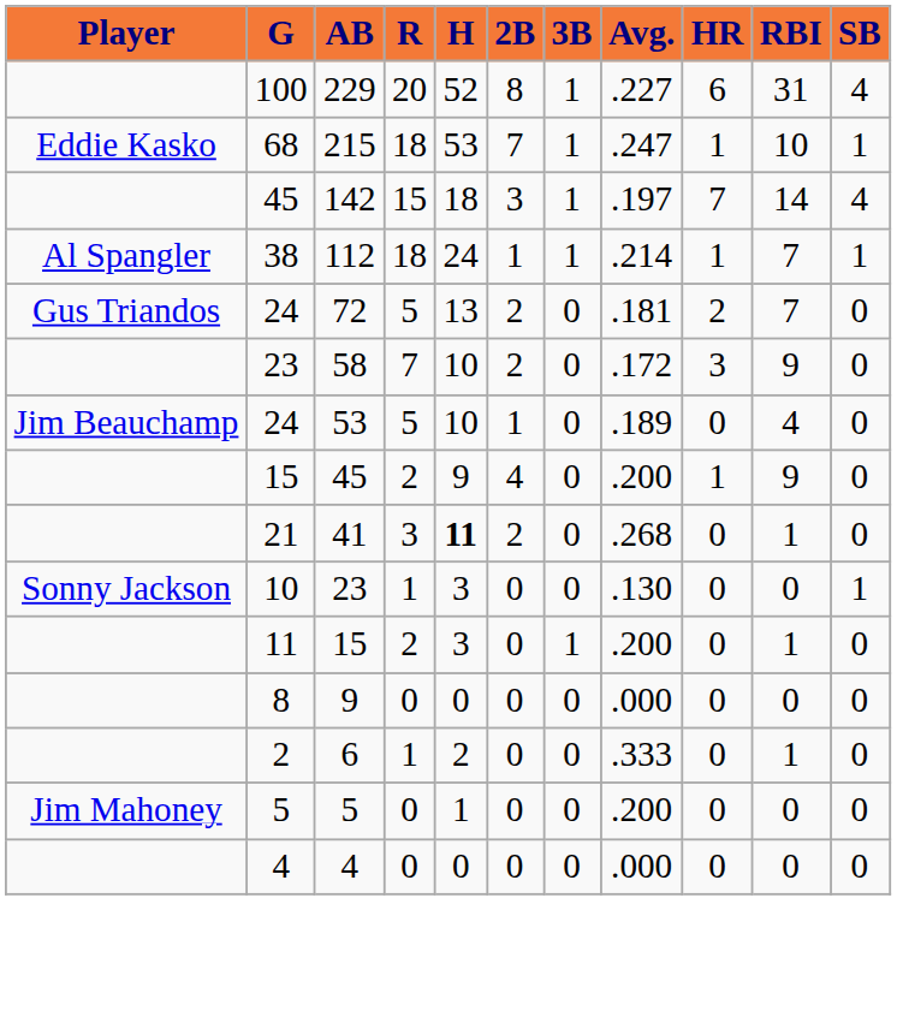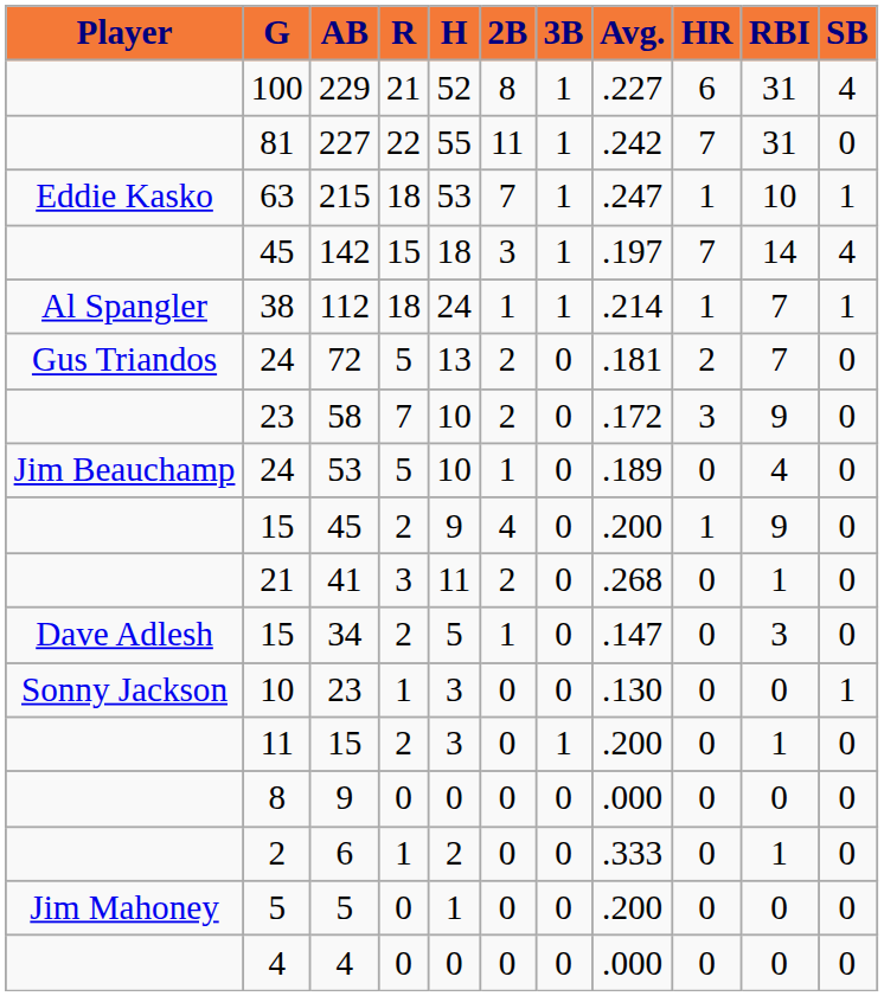 <table class="wikitable sortable">
 <tr>
 <th style="background:#f47937; color:#000080">Player</th>
 <th style="background:#f47937; color:#000080">G</th>
 <th style="background:#f47937; color:#000080">AB</th>
 <th style="background:#f47937; color:#000080">R</th>
 <th style="background:#f47937; color:#000080">H</th>
 <th style="background:#f47937; color:#000080">2B</th>
 <th style="background:#f47937; color:#000080">3B</th>
 <th style="background:#f47937; color:#000080">Avg.</th>
 <th style="background:#f47937; color:#000080">HR</th>
 <th style="background:#f47937; color:#000080">RBI</th>
 <th style="background:#f47937; color:#000080">SB</th>
 </tr>
 <tr align="center">
 <td></td>
 <td>100</td>
 <td>229</td>
-<td>20</td>
+<td>21</td>
 <td>52</td>
 <td>8</td>
 <td>1</td>
 <td>.227</td>
 <td>6</td>
 <td>31</td>
 <td>4</td>
 </tr>
 <tr align="center">
+<td></td>
+<td>81</td>
+<td>227</td>
+<td>22</td>
+<td>55</td>
+<td>11</td>
+<td>1</td>
+<td>.242</td>
+<td>7</td>
+<td>31</td>
+<td>0</td>
+</tr>
+<tr align="center">
 <td><a href='#'>Eddie Kasko</a></td>
-<td>68</td>
+<td>63</td>
 <td>215</td>
 <td>18</td>
 <td>53</td>
 <td>7</td>
 <td>1</td>
 <td>.247</td>
 <td>1</td>
 <td>10</td>
 <td>1</td>
 </tr>
 <tr align="center">
 <td></td>
 <td>45</td>
 <td>142</td>
 <td>15</td>
 <td>18</td>
 <td>3</td>
 <td>1</td>
 <td>.197</td>
 <td>7</td>
 <td>14</td>
 <td>4</td>
 </tr>
 <tr align="center">
 <td><a href='#'>Al Spangler</a></td>
 <td>38</td>
 <td>112</td>
 <td>18</td>
 <td>24</td>
 <td>1</td>
 <td>1</td>
 <td>.214</td>
 <td>1</td>
 <td>7</td>
 <td>1</td>
 </tr>
 <tr align="center">
 <td><a href='#'>Gus Triandos</a></td>
 <td>24</td>
 <td>72</td>
 <td>5</td>
 <td>13</td>
 <td>2</td>
 <td>0</td>
 <td>.181</td>
 <td>2</td>
 <td>7</td>
 <td>0</td>
 </tr>
 <tr align="center">
 <td></td>
 <td>23</td>
 <td>58</td>
 <td>7</td>
 <td>10</td>
 <td>2</td>
 <td>0</td>
 <td>.172</td>
 <td>3</td>
 <td>9</td>
 <td>0</td>
 </tr>
 <tr align="center">
 <td><a href='#'>Jim Beauchamp</a></td>
 <td>24</td>
 <td>53</td>
 <td>5</td>
 <td>10</td>
 <td>1</td>
 <td>0</td>
 <td>.189</td>
 <td>0</td>
 <td>4</td>
 <td>0</td>
 </tr>
 <tr align="center">
 <td></td>
 <td>15</td>
 <td>45</td>
 <td>2</td>
 <td>9</td>
 <td>4</td>
 <td>0</td>
 <td>.200</td>
 <td>1</td>
 <td>9</td>
 <td>0</td>
 </tr>
 <tr align="center">
 <td></td>
 <td>21</td>
 <td>41</td>
 <td>3</td>
-<td><strong>11</strong></td>
+<td>11</td>
 <td>2</td>
 <td>0</td>
 <td>.268</td>
 <td>0</td>
 <td>1</td>
+<td>0</td>
+</tr>
+<tr align="center">
+<td><a href='#'>Dave Adlesh</a></td>
+<td>15</td>
+<td>34</td>
+<td>2</td>
+<td>5</td>
+<td>1</td>
+<td>0</td>
+<td>.147</td>
+<td>0</td>
+<td>3</td>
 <td>0</td>
 </tr>
 <tr align="center">
 <td><a href='#'>Sonny Jackson</a></td>
 <td>10</td>
 <td>23</td>
 <td>1</td>
 <td>3</td>
 <td>0</td>
 <td>0</td>
 <td>.130</td>
 <td>0</td>
 <td>0</td>
 <td>1</td>
 </tr>
 <tr align="center">
 <td></td>
 <td>11</td>
 <td>15</td>
 <td>2</td>
 <td>3</td>
 <td>0</td>
 <td>1</td>
 <td>.200</td>
 <td>0</td>
 <td>1</td>
 <td>0</td>
 </tr>
 <tr align="center">
 <td></td>
 <td>8</td>
 <td>9</td>
 <td>0</td>
 <td>0</td>
 <td>0</td>
 <td>0</td>
 <td>.000</td>
 <td>0</td>
 <td>0</td>
 <td>0</td>
 </tr>
 <tr align="center">
 <td></td>
 <td>2</td>
 <td>6</td>
 <td>1</td>
 <td>2</td>
 <td>0</td>
 <td>0</td>
 <td>.333</td>
 <td>0</td>
 <td>1</td>
 <td>0</td>
 </tr>
 <tr align="center">
 <td><a href='#'>Jim Mahoney</a></td>
 <td>5</td>
 <td>5</td>
 <td>0</td>
 <td>1</td>
 <td>0</td>
 <td>0</td>
 <td>.200</td>
 <td>0</td>
 <td>0</td>
 <td>0</td>
 </tr>
 <tr align="center">
 <td></td>
 <td>4</td>
 <td>4</td>
 <td>0</td>
 <td>0</td>
 <td>0</td>
 <td>0</td>
 <td>.000</td>
 <td>0</td>
 <td>0</td>
 <td>0</td>
 </tr>
 </table>
